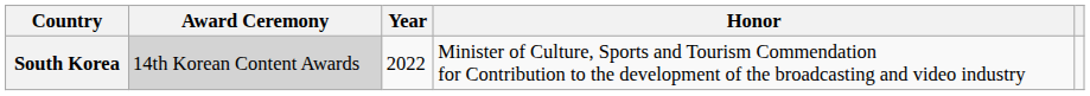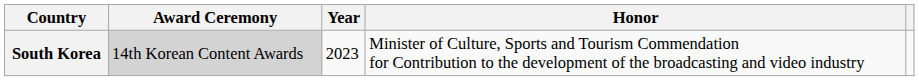 <table class="wikitable plainrowheaders" style="text-align:left; font-size:100%; padding:0 auto; width:100%; margin:auto">
 <tr>
 <th scope="col">Country</th>
 <th>Award Ceremony</th>
 <th scope="col">Year</th>
 <th scope="col">Honor</th>
 <th class="unsortable" scope="col"></th>
 </tr>
 <tr>
 <th scope="row">South Korea</th>
 <td style="background: lightgrey;">14th Korean Content Awards</td>
-<td>2022</td>
+<td>2023</td>
 <td>Minister of Culture, Sports and Tourism Commendation<br>for Contribution to the development of the broadcasting and video industry</td>
 <td></td>
 </tr>
 </table>
